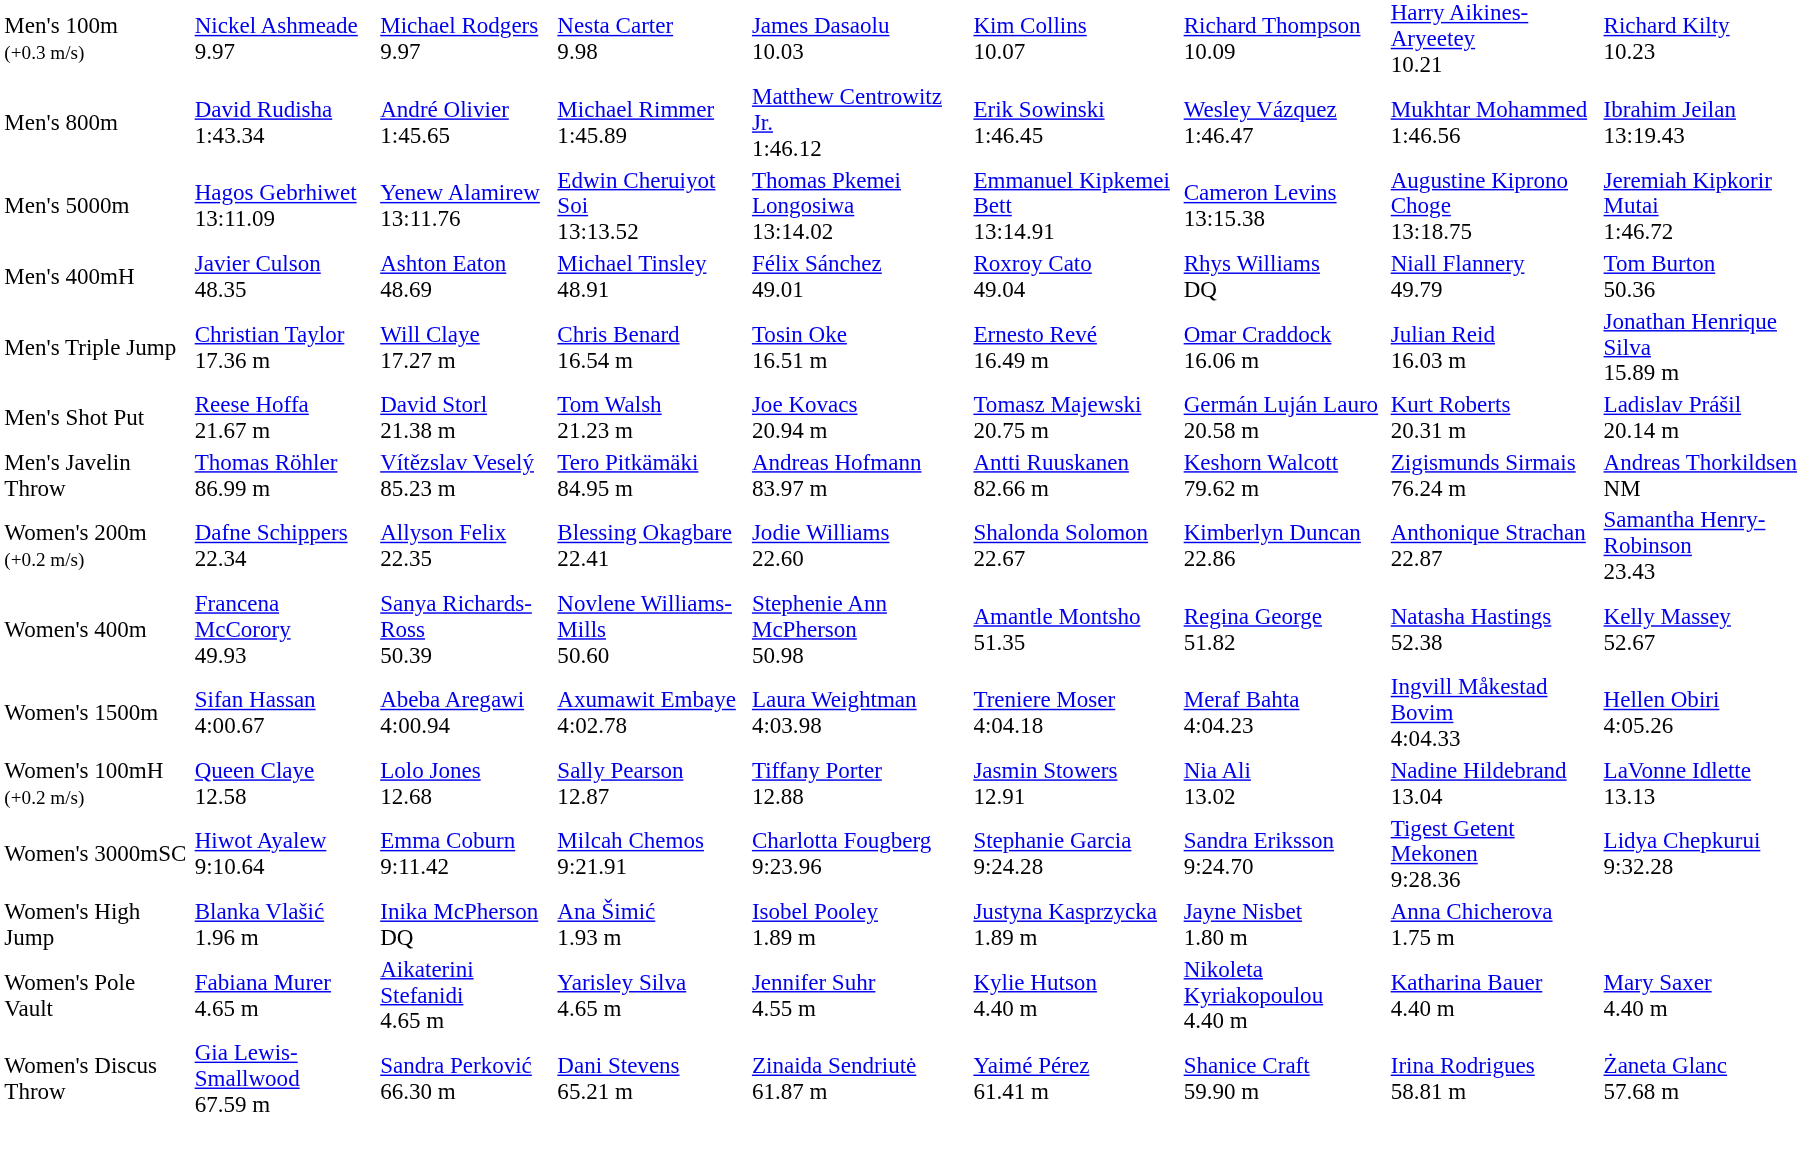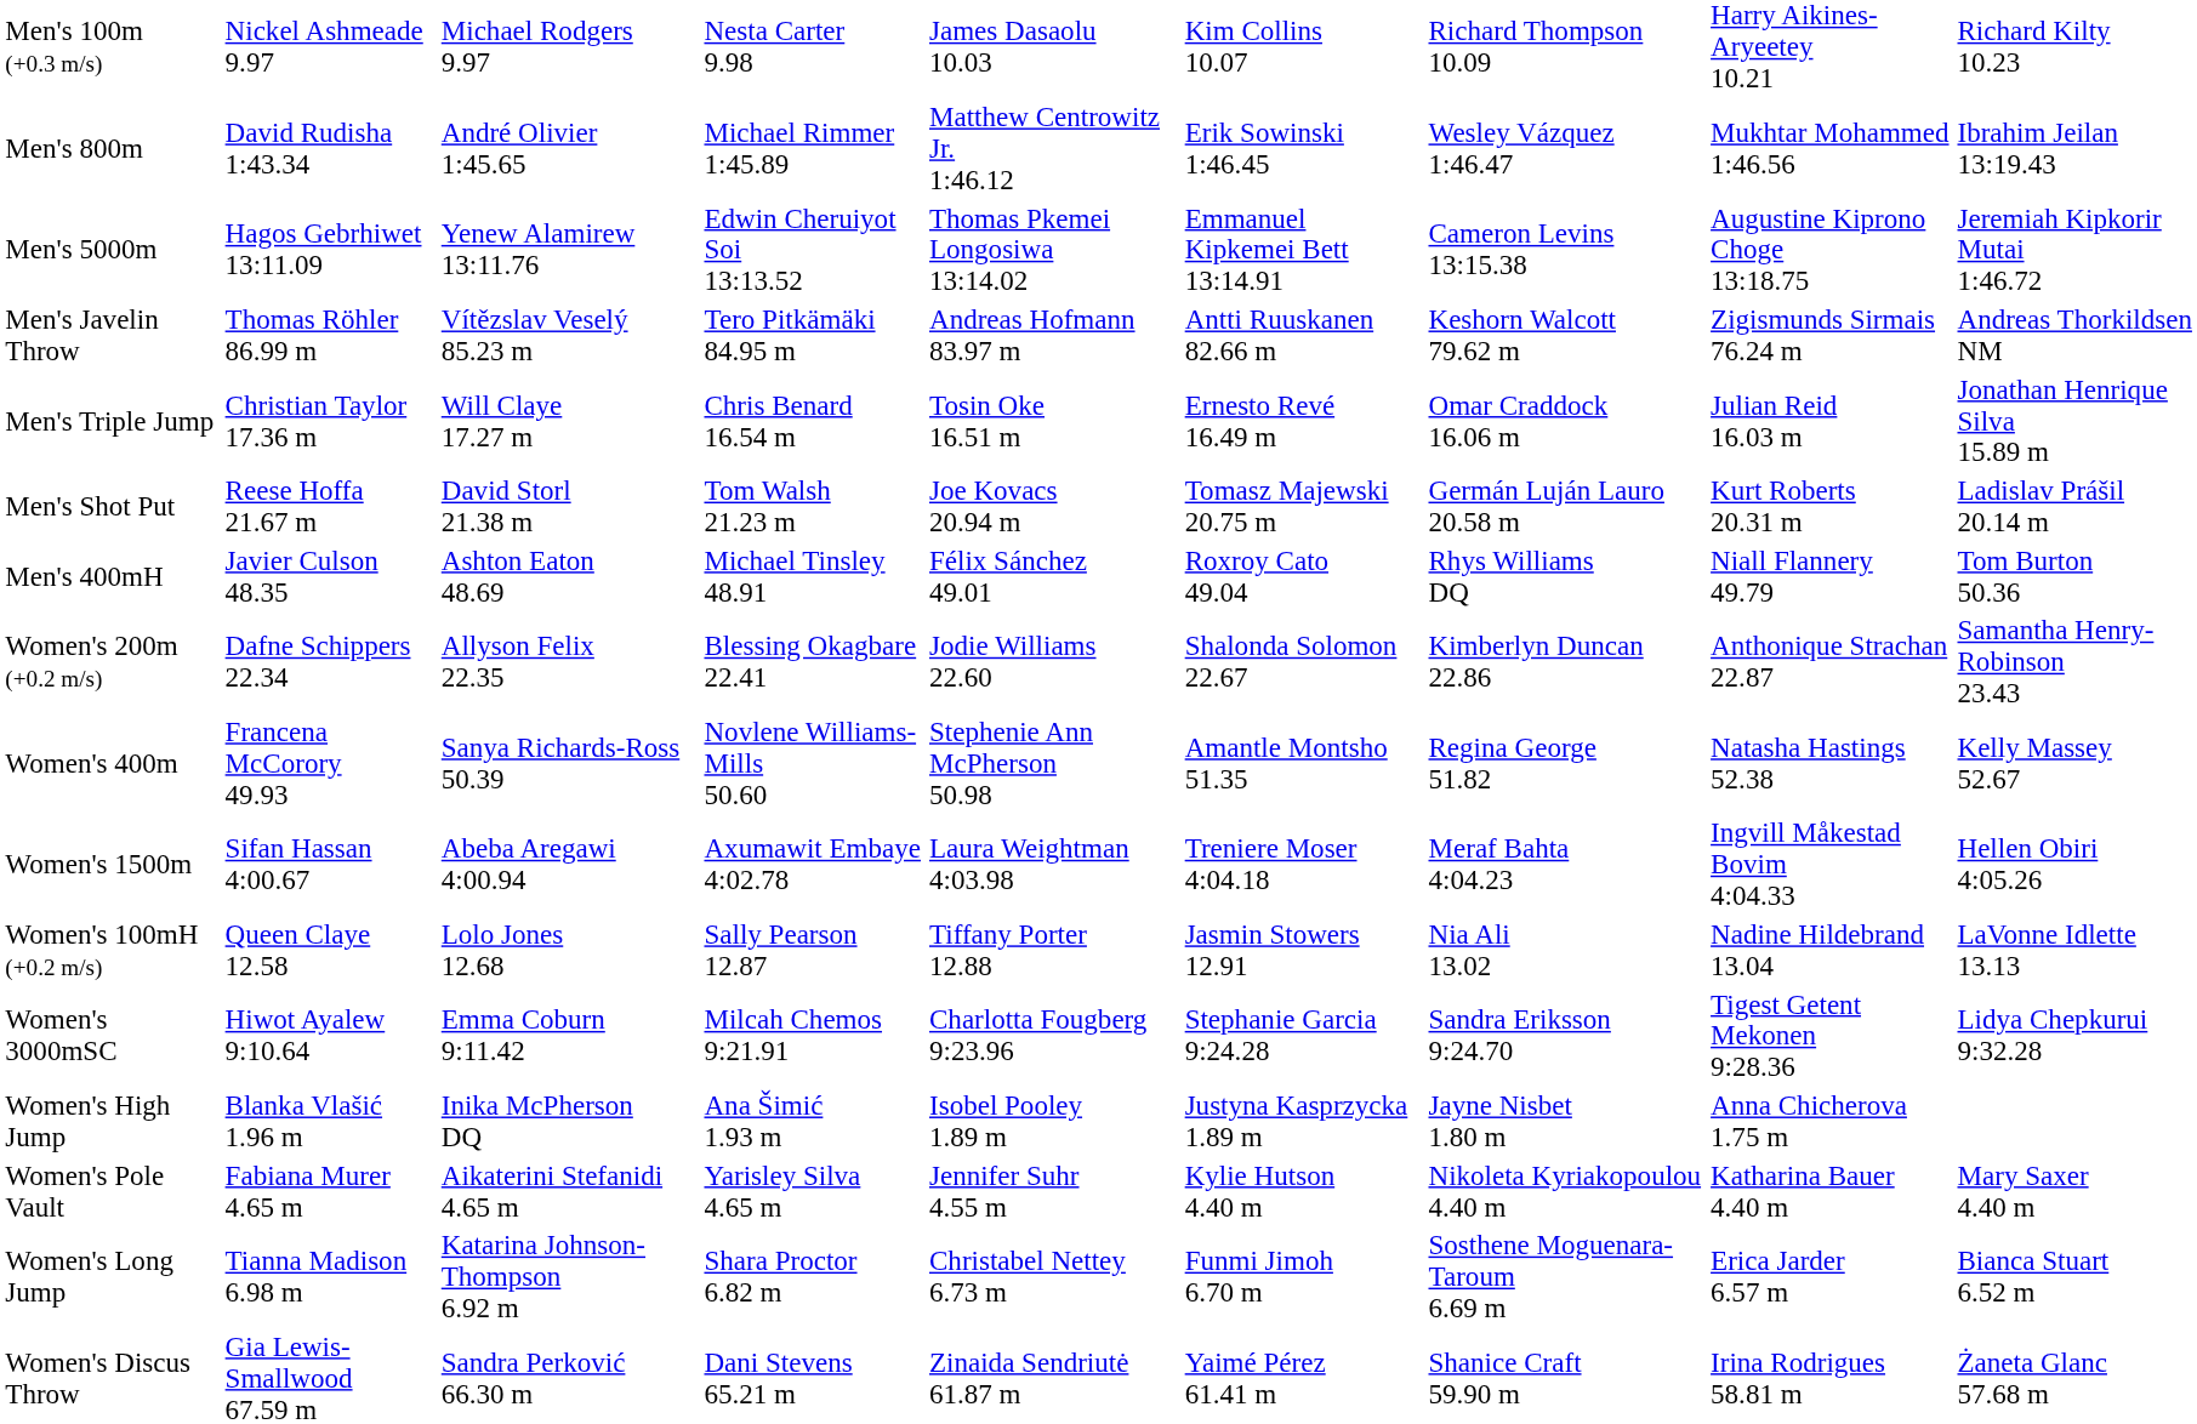 <table>
 <tr>
 <td>Men's 100m<br><small>(+0.3 m/s)</small></td>
 <td><a href='#'>Nickel Ashmeade</a><br>  9.97</td>
 <td><a href='#'>Michael Rodgers</a><br>  9.97</td>
 <td><a href='#'>Nesta Carter</a><br>  9.98</td>
 <td><a href='#'>James Dasaolu</a><br>  10.03</td>
 <td><a href='#'>Kim Collins</a><br>  10.07</td>
 <td><a href='#'>Richard Thompson</a><br>  10.09</td>
 <td><a href='#'>Harry Aikines-Aryeetey</a><br>  10.21</td>
 <td><a href='#'>Richard Kilty</a><br>  10.23</td>
 </tr>
 <tr>
 <td>Men's 800m</td>
 <td><a href='#'>David Rudisha</a><br>  1:43.34</td>
 <td><a href='#'>André Olivier</a><br>  1:45.65</td>
 <td><a href='#'>Michael Rimmer</a><br>  1:45.89</td>
 <td><a href='#'>Matthew Centrowitz Jr.</a><br>  1:46.12</td>
 <td><a href='#'>Erik Sowinski</a><br>  1:46.45</td>
 <td><a href='#'>Wesley Vázquez</a><br>  1:46.47</td>
 <td><a href='#'>Mukhtar Mohammed</a><br>  1:46.56</td>
 <td><a href='#'>Ibrahim Jeilan</a><br>  13:19.43</td>
 </tr>
 <tr>
 <td>Men's 5000m</td>
 <td><a href='#'>Hagos Gebrhiwet</a><br>  13:11.09</td>
 <td><a href='#'>Yenew Alamirew</a><br>  13:11.76</td>
 <td><a href='#'>Edwin Cheruiyot Soi</a><br>  13:13.52</td>
 <td><a href='#'>Thomas Pkemei Longosiwa</a><br>  13:14.02</td>
 <td><a href='#'>Emmanuel Kipkemei Bett</a><br>  13:14.91</td>
 <td><a href='#'>Cameron Levins</a><br>  13:15.38</td>
 <td><a href='#'>Augustine Kiprono Choge</a><br>  13:18.75</td>
 <td><a href='#'>Jeremiah Kipkorir Mutai</a><br>  1:46.72</td>
 </tr>
 <tr>
-<td>Men's 400mH</td>
-<td><a href='#'>Javier Culson</a><br>  48.35</td>
-<td><a href='#'>Ashton Eaton</a><br>  48.69</td>
-<td><a href='#'>Michael Tinsley</a><br>  48.91</td>
-<td><a href='#'>Félix Sánchez</a><br>  49.01</td>
-<td><a href='#'>Roxroy Cato</a><br>  49.04</td>
-<td><a href='#'>Rhys Williams</a><br>  DQ</td>
-<td><a href='#'>Niall Flannery</a><br>  49.79</td>
-<td><a href='#'>Tom Burton</a><br>  50.36</td>
+<td>Men's Javelin Throw</td>
+<td><a href='#'>Thomas Röhler</a><br>  86.99 m</td>
+<td><a href='#'>Vítězslav Veselý</a><br>  85.23 m</td>
+<td><a href='#'>Tero Pitkämäki</a><br>  84.95 m</td>
+<td><a href='#'>Andreas Hofmann</a><br>  83.97 m</td>
+<td><a href='#'>Antti Ruuskanen</a><br>  82.66 m</td>
+<td><a href='#'>Keshorn Walcott</a><br>  79.62 m</td>
+<td><a href='#'>Zigismunds Sirmais</a><br>  76.24 m</td>
+<td><a href='#'>Andreas Thorkildsen</a><br>  NM</td>
 </tr>
 <tr>
 <td>Men's Triple Jump</td>
 <td><a href='#'>Christian Taylor</a><br>  17.36 m</td>
 <td><a href='#'>Will Claye</a><br>  17.27 m</td>
 <td><a href='#'>Chris Benard</a><br>  16.54 m</td>
 <td><a href='#'>Tosin Oke</a><br>  16.51 m</td>
 <td><a href='#'>Ernesto Revé</a><br>  16.49 m</td>
 <td><a href='#'>Omar Craddock</a><br>  16.06 m</td>
 <td><a href='#'>Julian Reid</a><br>  16.03 m</td>
 <td><a href='#'>Jonathan Henrique Silva</a><br>  15.89 m</td>
 </tr>
 <tr>
 <td>Men's Shot Put</td>
 <td><a href='#'>Reese Hoffa</a><br>  21.67 m</td>
 <td><a href='#'>David Storl</a><br>  21.38 m</td>
 <td><a href='#'>Tom Walsh</a><br>  21.23 m</td>
 <td><a href='#'>Joe Kovacs</a><br>  20.94 m</td>
 <td><a href='#'>Tomasz Majewski</a><br>  20.75 m</td>
 <td><a href='#'>Germán Luján Lauro</a><br>  20.58 m</td>
 <td><a href='#'>Kurt Roberts</a><br>  20.31 m</td>
 <td><a href='#'>Ladislav Prášil</a><br>  20.14 m</td>
 </tr>
 <tr>
-<td>Men's Javelin Throw</td>
-<td><a href='#'>Thomas Röhler</a><br>  86.99 m</td>
-<td><a href='#'>Vítězslav Veselý</a><br>  85.23 m</td>
-<td><a href='#'>Tero Pitkämäki</a><br>  84.95 m</td>
-<td><a href='#'>Andreas Hofmann</a><br>  83.97 m</td>
-<td><a href='#'>Antti Ruuskanen</a><br>  82.66 m</td>
-<td><a href='#'>Keshorn Walcott</a><br>  79.62 m</td>
-<td><a href='#'>Zigismunds Sirmais</a><br>  76.24 m</td>
-<td><a href='#'>Andreas Thorkildsen</a><br>  NM</td>
+<td>Men's 400mH</td>
+<td><a href='#'>Javier Culson</a><br>  48.35</td>
+<td><a href='#'>Ashton Eaton</a><br>  48.69</td>
+<td><a href='#'>Michael Tinsley</a><br>  48.91</td>
+<td><a href='#'>Félix Sánchez</a><br>  49.01</td>
+<td><a href='#'>Roxroy Cato</a><br>  49.04</td>
+<td><a href='#'>Rhys Williams</a><br>  DQ</td>
+<td><a href='#'>Niall Flannery</a><br>  49.79</td>
+<td><a href='#'>Tom Burton</a><br>  50.36</td>
 </tr>
 <tr>
 <td>Women's 200m<br><small>(+0.2 m/s)</small></td>
 <td><a href='#'>Dafne Schippers</a><br>  22.34</td>
 <td><a href='#'>Allyson Felix</a><br>  22.35</td>
 <td><a href='#'>Blessing Okagbare</a><br>  22.41</td>
 <td><a href='#'>Jodie Williams</a><br>  22.60</td>
 <td><a href='#'>Shalonda Solomon</a><br>  22.67</td>
 <td><a href='#'>Kimberlyn Duncan</a><br>  22.86</td>
 <td><a href='#'>Anthonique Strachan</a><br>  22.87</td>
 <td><a href='#'>Samantha Henry-Robinson</a><br>  23.43</td>
 </tr>
 <tr>
 <td>Women's 400m</td>
 <td><a href='#'>Francena McCorory</a><br>  49.93</td>
 <td><a href='#'>Sanya Richards-Ross</a><br>  50.39</td>
 <td><a href='#'>Novlene Williams-Mills</a><br>  50.60</td>
 <td><a href='#'>Stephenie Ann McPherson</a><br>  50.98</td>
 <td><a href='#'>Amantle Montsho</a><br>  51.35</td>
 <td><a href='#'>Regina George</a><br>  51.82</td>
 <td><a href='#'>Natasha Hastings</a><br>  52.38</td>
 <td><a href='#'>Kelly Massey</a><br>  52.67</td>
 </tr>
 <tr>
 <td>Women's 1500m</td>
 <td><a href='#'>Sifan Hassan</a><br>  4:00.67</td>
 <td><a href='#'>Abeba Aregawi</a><br>  4:00.94</td>
 <td><a href='#'>Axumawit Embaye</a><br>  4:02.78</td>
 <td><a href='#'>Laura Weightman</a><br>  4:03.98</td>
 <td><a href='#'>Treniere Moser</a><br>  4:04.18</td>
 <td><a href='#'>Meraf Bahta</a><br>  4:04.23</td>
 <td><a href='#'>Ingvill Måkestad Bovim</a><br>  4:04.33</td>
 <td><a href='#'>Hellen Obiri</a><br>  4:05.26</td>
 </tr>
 <tr>
 <td>Women's 100mH<br><small>(+0.2 m/s)</small></td>
 <td><a href='#'>Queen Claye</a><br>  12.58</td>
 <td><a href='#'>Lolo Jones</a><br>  12.68</td>
 <td><a href='#'>Sally Pearson</a><br>  12.87</td>
 <td><a href='#'>Tiffany Porter</a><br>  12.88</td>
 <td><a href='#'>Jasmin Stowers</a><br>  12.91</td>
 <td><a href='#'>Nia Ali</a><br>  13.02</td>
 <td><a href='#'>Nadine Hildebrand</a><br>  13.04</td>
 <td><a href='#'>LaVonne Idlette</a><br>  13.13</td>
 </tr>
 <tr>
 <td>Women's 3000mSC</td>
 <td><a href='#'>Hiwot Ayalew</a><br>  9:10.64</td>
 <td><a href='#'>Emma Coburn</a><br>  9:11.42</td>
 <td><a href='#'>Milcah Chemos</a><br>  9:21.91</td>
 <td><a href='#'>Charlotta Fougberg</a><br>  9:23.96</td>
 <td><a href='#'>Stephanie Garcia</a><br>  9:24.28</td>
 <td><a href='#'>Sandra Eriksson</a><br>  9:24.70</td>
 <td><a href='#'>Tigest Getent Mekonen</a><br>  9:28.36</td>
 <td><a href='#'>Lidya Chepkurui</a><br>  9:32.28</td>
 </tr>
 <tr>
 <td>Women's High Jump</td>
 <td><a href='#'>Blanka Vlašić</a><br>  1.96 m</td>
 <td><a href='#'>Inika McPherson</a><br>  DQ</td>
 <td><a href='#'>Ana Šimić</a><br>  1.93 m</td>
 <td><a href='#'>Isobel Pooley</a><br>  1.89 m</td>
 <td><a href='#'>Justyna Kasprzycka</a><br>  1.89 m</td>
 <td><a href='#'>Jayne Nisbet</a><br>  1.80 m</td>
 <td><a href='#'>Anna Chicherova</a><br>  1.75 m</td>
 </tr>
 <tr>
 <td>Women's Pole Vault</td>
 <td><a href='#'>Fabiana Murer</a><br>  4.65 m</td>
 <td><a href='#'>Aikaterini Stefanidi</a><br>  4.65 m</td>
 <td><a href='#'>Yarisley Silva</a><br>  4.65 m</td>
 <td><a href='#'>Jennifer Suhr</a><br>  4.55 m</td>
 <td><a href='#'>Kylie Hutson</a><br>  4.40 m</td>
 <td><a href='#'>Nikoleta Kyriakopoulou</a><br>  4.40 m</td>
 <td><a href='#'>Katharina Bauer</a><br>  4.40 m</td>
 <td><a href='#'>Mary Saxer</a><br>  4.40 m</td>
 </tr>
 <tr>
+<td>Women's Long Jump</td>
+<td><a href='#'>Tianna Madison</a><br>  6.98 m</td>
+<td><a href='#'>Katarina Johnson-Thompson</a><br>  6.92 m</td>
+<td><a href='#'>Shara Proctor</a><br>  6.82 m</td>
+<td><a href='#'>Christabel Nettey</a><br>  6.73 m</td>
+<td><a href='#'>Funmi Jimoh</a><br>  6.70 m</td>
+<td><a href='#'>Sosthene Moguenara-Taroum</a><br>  6.69 m</td>
+<td><a href='#'>Erica Jarder</a><br>  6.57 m</td>
+<td><a href='#'>Bianca Stuart</a><br>  6.52 m</td>
+</tr>
+<tr>
 <td>Women's Discus Throw</td>
 <td><a href='#'>Gia Lewis-Smallwood</a><br>  67.59 m</td>
 <td><a href='#'>Sandra Perković</a><br>  66.30 m</td>
 <td><a href='#'>Dani Stevens</a><br>  65.21 m</td>
 <td><a href='#'>Zinaida Sendriutė</a><br>  61.87 m</td>
 <td><a href='#'>Yaimé Pérez</a><br>  61.41 m</td>
 <td><a href='#'>Shanice Craft</a><br>  59.90 m</td>
 <td><a href='#'>Irina Rodrigues</a><br>  58.81 m</td>
 <td><a href='#'>Żaneta Glanc</a><br>  57.68 m</td>
 </tr>
 </table>
